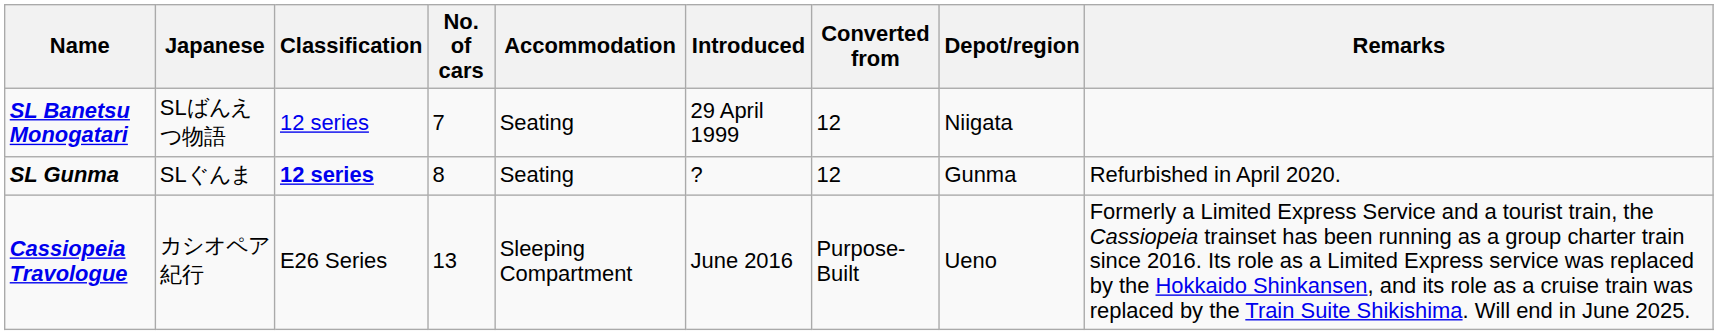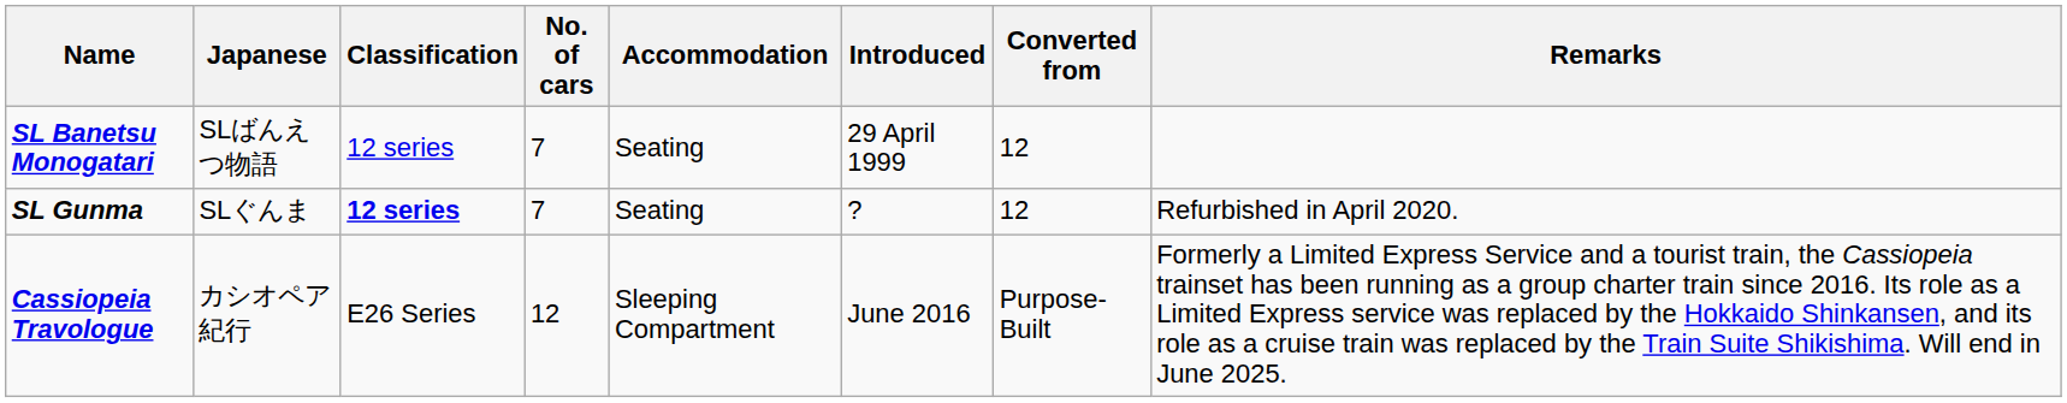 <table class="wikitable">
 <tr>
 <th>Name</th>
 <th>Japanese</th>
 <th>Classification</th>
 <th>No. of cars</th>
 <th>Accommodation</th>
 <th>Introduced</th>
 <th>Converted from</th>
-<th>Depot/region</th>
 <th>Remarks</th>
 </tr>
 <tr>
 <td><strong><em><a href='#'>SL Banetsu Monogatari</a></em></strong></td>
 <td>SLばんえつ物語</td>
 <td><a href='#'>12 series</a></td>
 <td>7</td>
 <td>Seating</td>
 <td>29 April 1999</td>
 <td>12</td>
-<td>Niigata</td>
 <td></td>
 </tr>
 <tr>
 <td><strong><em>SL Gunma</em></strong></td>
 <td>SLぐんま</td>
 <td><strong><a href='#'>12 series</a></strong></td>
-<td>8</td>
+<td>7</td>
 <td>Seating</td>
 <td>?</td>
 <td>12</td>
-<td>Gunma</td>
 <td>Refurbished in April 2020.</td>
 </tr>
 <tr>
 <td><strong><em><a href='#'>Cassiopeia Travologue</a></em></strong></td>
 <td>カシオペア紀行</td>
 <td>E26 Series</td>
-<td>13</td>
+<td>12</td>
 <td>Sleeping Compartment</td>
 <td>June 2016</td>
 <td>Purpose-Built</td>
-<td>Ueno</td>
 <td>Formerly a Limited Express Service and a tourist train, the <em>Cassiopeia</em> trainset has been running as a group charter train since 2016. Its role as a Limited Express service was replaced by the <a href='#'>Hokkaido Shinkansen</a>, and its role as a cruise train was replaced by the <a href='#'>Train Suite Shikishima</a>. Will end in June 2025.</td>
 </tr>
 </table>
